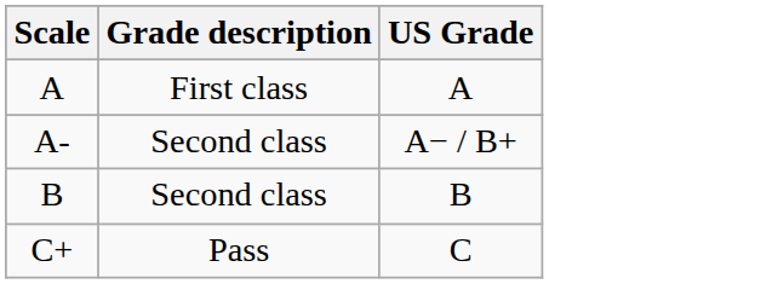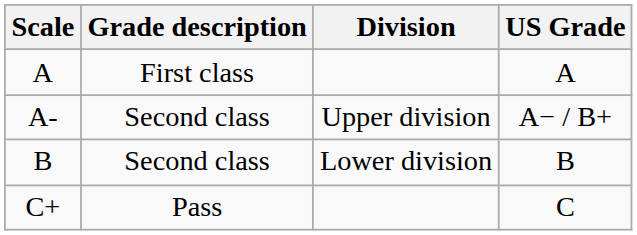 <table class="wikitable" style="text-align:center">
 <tr>
 <th>Scale</th>
 <th>Grade description</th>
+<th>Division</th>
 <th>US Grade</th>
 </tr>
 <tr>
 <td>A</td>
 <td>First class</td>
+<td></td>
 <td>A</td>
 </tr>
 <tr>
 <td>A-</td>
 <td>Second class</td>
+<td>Upper division</td>
 <td>A− / B+</td>
 </tr>
 <tr>
 <td>B</td>
 <td>Second class</td>
+<td>Lower division</td>
 <td>B</td>
 </tr>
 <tr>
 <td>C+</td>
 <td>Pass</td>
+<td></td>
 <td>C</td>
 </tr>
 </table>
